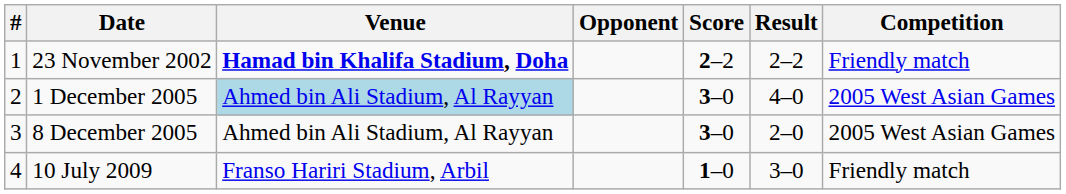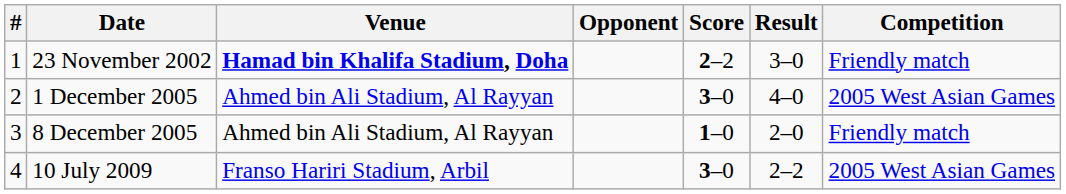 <table class="wikitable">
 <tr>
 <th>#</th>
 <th>Date</th>
 <th>Venue</th>
 <th>Opponent</th>
 <th>Score</th>
 <th>Result</th>
 <th>Competition</th>
 </tr>
 <tr>
 <td>1</td>
 <td>23 November 2002</td>
 <td><strong><a href='#'>Hamad bin Khalifa Stadium</a>, <a href='#'>Doha</a></strong></td>
 <td></td>
 <td align=center><strong>2</strong>–2</td>
-<td align=center>2–2</td>
+<td align=center>3–0</td>
 <td><a href='#'>Friendly match</a></td>
 </tr>
 <tr>
 <td>2</td>
 <td>1 December 2005</td>
-<td style="background: lightblue;"><a href='#'>Ahmed bin Ali Stadium</a>, <a href='#'>Al Rayyan</a></td>
+<td><a href='#'>Ahmed bin Ali Stadium</a>, <a href='#'>Al Rayyan</a></td>
 <td></td>
 <td align=center><strong>3</strong>–0</td>
 <td align=center>4–0</td>
 <td><a href='#'>2005 West Asian Games</a></td>
 </tr>
 <tr>
 <td>3</td>
 <td>8 December 2005</td>
 <td>Ahmed bin Ali Stadium, Al Rayyan</td>
 <td></td>
-<td align=center><strong>3</strong>–0</td>
+<td align=center><strong>1</strong>–0</td>
 <td align=center>2–0</td>
-<td>2005 West Asian Games</td>
+<td><a href='#'>Friendly match</a></td>
 </tr>
 <tr>
 <td>4</td>
 <td>10 July 2009</td>
 <td><a href='#'>Franso Hariri Stadium</a>, <a href='#'>Arbil</a></td>
 <td></td>
-<td align=center><strong>1</strong>–0</td>
-<td align=center>3–0</td>
-<td>Friendly match</td>
+<td align=center><strong>3</strong>–0</td>
+<td align=center>2–2</td>
+<td><a href='#'>2005 West Asian Games</a></td>
 </tr>
 </table>
